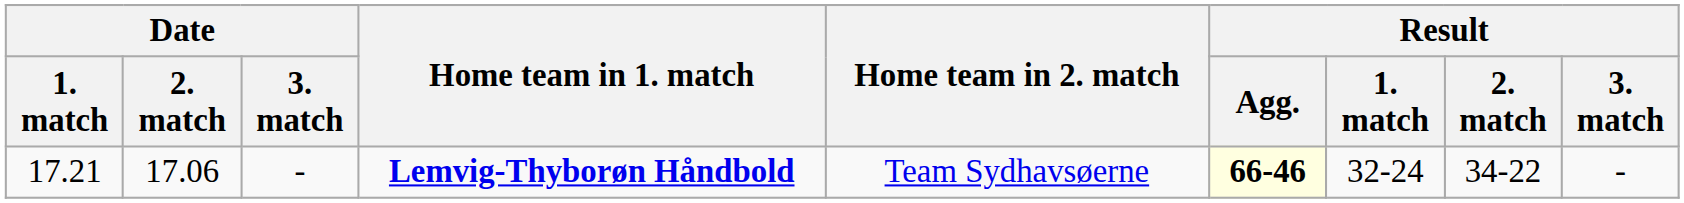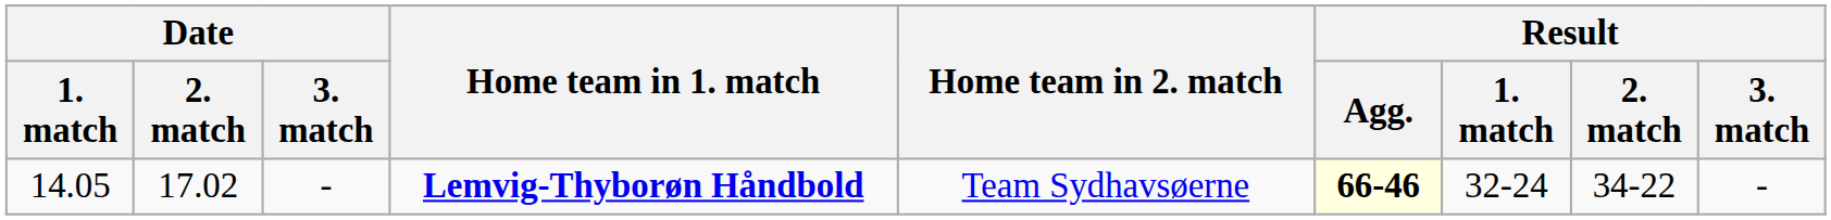 <table class="wikitable" style="text-align:center; margin-left:1em;">
 <tr>
 <th colspan="3">Date</th>
 <th rowspan="2" style="width:220px;">Home team in 1. match</th>
 <th rowspan="2" style="width:180px;">Home team in 2. match</th>
 <th colspan="4">Result</th>
 </tr>
 <tr>
 <th style="width:50px;">1. match</th>
 <th style="width:50px;">2. match</th>
 <th style="width:50px;">3. match</th>
 <th style="width:50px;">Agg.</th>
 <th style="width:50px;">1. match</th>
 <th style="width:50px;">2. match</th>
 <th style="width:50px;">3. match</th>
 </tr>
 <tr>
-<td>17.21</td>
-<td>17.06</td>
+<td>14.05</td>
+<td>17.02</td>
 <td>-</td>
 <td><strong><a href='#'>Lemvig-Thyborøn Håndbold</a></strong></td>
 <td><a href='#'>Team Sydhavsøerne</a></td>
 <td style="background: lightyellow;"><strong>66-46</strong></td>
 <td>32-24</td>
 <td>34-22</td>
 <td>-</td>
 </tr>
 </table>
